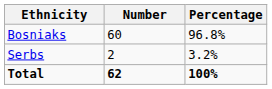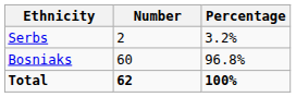 <table class="wikitable">
 <tr>
 <th width="100px">Ethnicity</th>
 <th width="80px">Number</th>
 <th width="80px">Percentage</th>
 </tr>
 <tr>
+<td><a href='#'>Serbs</a></td>
+<td>2</td>
+<td>3.2%</td>
+</tr>
+<tr>
 <td><a href='#'>Bosniaks</a></td>
 <td>60</td>
 <td>96.8%</td>
-</tr>
-<tr>
-<td><a href='#'>Serbs</a></td>
-<td>2</td>
-<td>3.2%</td>
 </tr>
 <tr>
 <td><strong>Total</strong></td>
 <td><strong>62</strong></td>
 <td><strong>100%</strong></td>
 </tr>
 </table>
